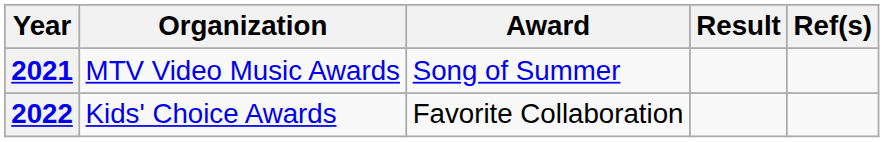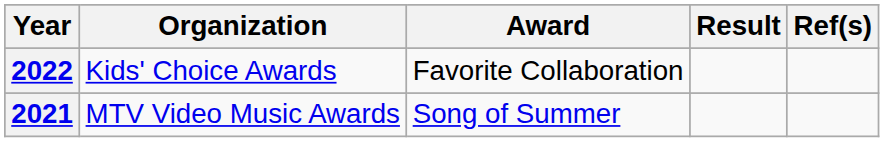 <table class="wikitable plainrowheaders">
 <tr align=center>
 <th scope="col">Year</th>
 <th scope="col">Organization</th>
 <th scope="col">Award</th>
 <th scope="col">Result</th>
 <th scope="col">Ref(s)</th>
 </tr>
 <tr>
+<th scope="row"><a href='#'>2022</a></th>
+<td><a href='#'>Kids' Choice Awards</a></td>
+<td>Favorite Collaboration</td>
+<td></td>
+<td style="text-align:center;"></td>
+</tr>
+<tr>
 <th scope="row"><a href='#'>2021</a></th>
 <td><a href='#'>MTV Video Music Awards</a></td>
 <td><a href='#'>Song of Summer</a></td>
 <td></td>
 <td style="text-align:center;"></td>
 </tr>
-<tr>
-<th scope="row"><a href='#'>2022</a></th>
-<td><a href='#'>Kids' Choice Awards</a></td>
-<td>Favorite Collaboration</td>
-<td></td>
-<td style="text-align:center;"></td>
-</tr>
 </table>
